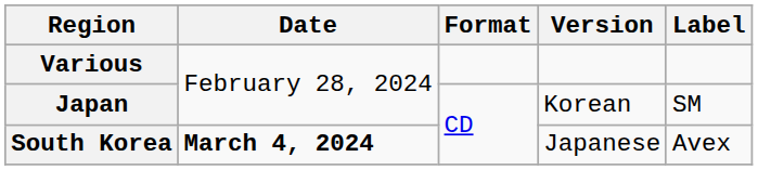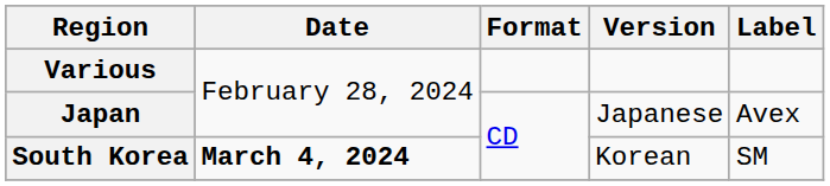 <table class="wikitable plainrowheaders">
 <tr>
 <th scope="col">Region</th>
 <th scope="col">Date</th>
 <th scope="col">Format</th>
 <th scope="col">Version</th>
 <th scope="col">Label</th>
 </tr>
 <tr>
 <th scope="row">Various</th>
 <td rowspan="2">February 28, 2024</td>
 <td></td>
 <td></td>
 <td></td>
 </tr>
 <tr>
 <th scope="row">Japan</th>
 <td rowspan="2"><a href='#'>CD</a></td>
-<td>Korean</td>
-<td>SM</td>
+<td>Japanese</td>
+<td>Avex</td>
 </tr>
 <tr>
 <th scope="row">South Korea</th>
 <td><strong>March 4, 2024</strong></td>
-<td>Japanese</td>
-<td>Avex</td>
+<td>Korean</td>
+<td>SM</td>
 </tr>
 </table>
